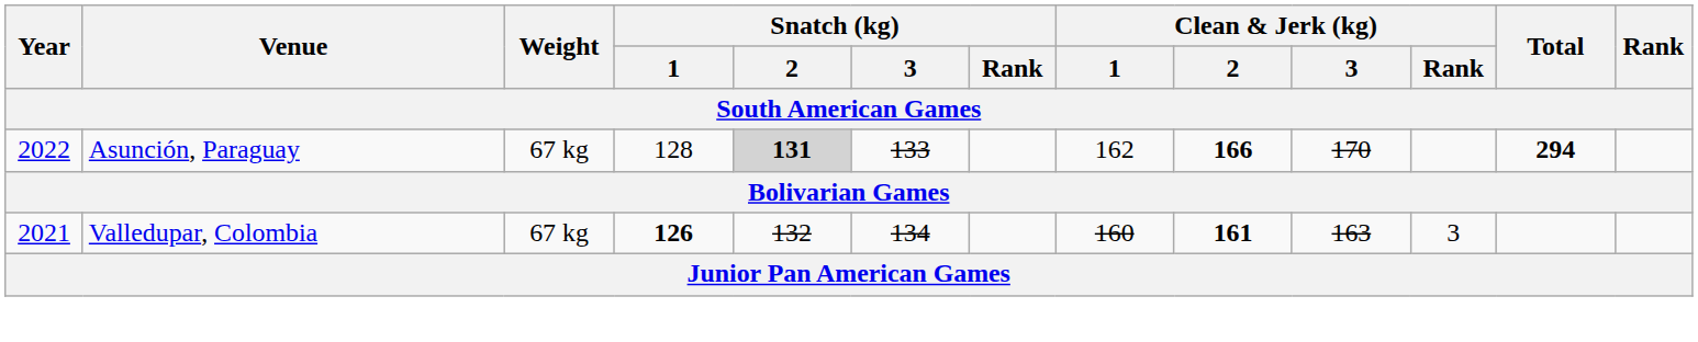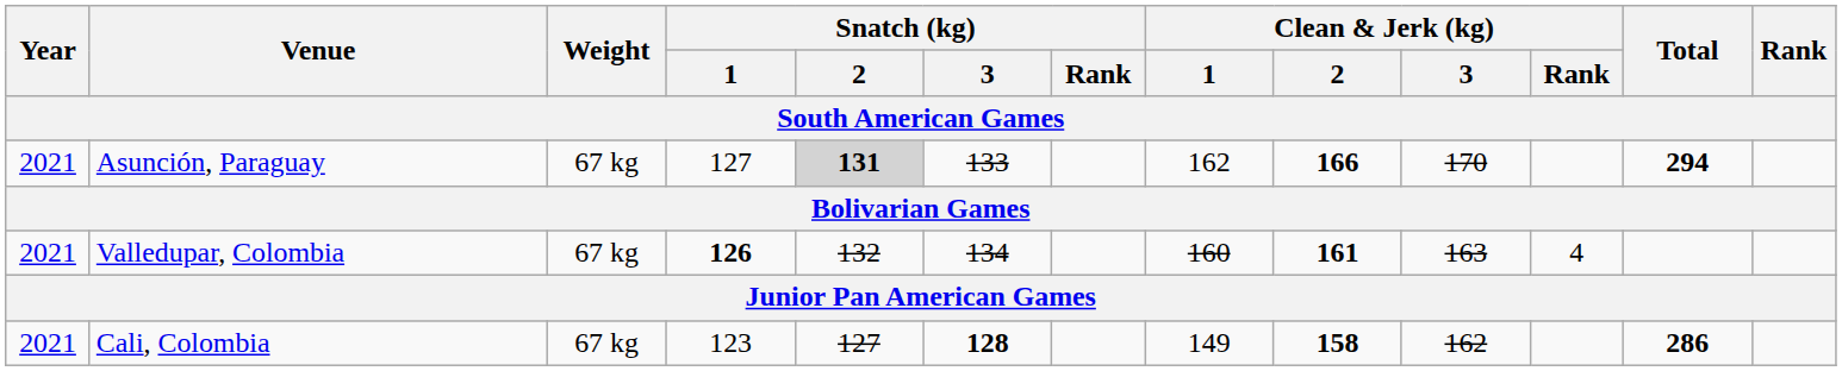 <table class = "wikitable" style="text-align:center;">
 <tr>
 <th rowspan=2 width=40>Year</th>
 <th rowspan=2 width=250>Venue</th>
 <th rowspan=2 width=60>Weight</th>
 <th colspan=4>Snatch (kg)</th>
 <th colspan=4>Clean & Jerk (kg)</th>
 <th rowspan=2 width=65>Total</th>
 <th rowspan=2 width=40>Rank</th>
 </tr>
 <tr>
 <th width=65>1</th>
 <th width=65>2</th>
 <th width=65>3</th>
 <th width=45>Rank</th>
 <th width=65>1</th>
 <th width=65>2</th>
 <th width=65>3</th>
 <th width=45>Rank</th>
 </tr>
 <tr>
 <th colspan=13><a href='#'>South American Games</a></th>
 </tr>
 <tr>
-<td><a href='#'>2022</a></td>
+<td><a href='#'>2021</a></td>
 <td align=left> <a href='#'>Asunción</a>, <a href='#'>Paraguay</a></td>
 <td>67 kg</td>
-<td>128</td>
+<td>127</td>
 <td style="background: lightgrey;"><strong>131</strong></td>
 <td><s>133</s></td>
 <td></td>
 <td>162</td>
 <td><strong>166</strong></td>
 <td><s>170</s></td>
 <td></td>
 <td><strong>294</strong></td>
 <td></td>
 </tr>
 <tr>
 <th colspan=13><a href='#'>Bolivarian Games</a></th>
 </tr>
 <tr>
 <td><a href='#'>2021</a></td>
 <td align=left> <a href='#'>Valledupar</a>, <a href='#'>Colombia</a></td>
 <td>67 kg</td>
 <td><strong>126</strong></td>
 <td><s>132</s></td>
 <td><s>134</s></td>
 <td></td>
 <td><s>160</s></td>
 <td><strong>161</strong></td>
 <td><s>163</s></td>
-<td>3</td>
+<td>4</td>
 <td></td>
 <td></td>
 </tr>
 <tr>
 <th colspan=13><a href='#'>Junior Pan American Games</a></th>
 </tr>
+<tr>
+<td><a href='#'>2021</a></td>
+<td align=left> <a href='#'>Cali</a>, <a href='#'>Colombia</a></td>
+<td>67 kg</td>
+<td>123</td>
+<td><s>127</s></td>
+<td><strong>128</strong></td>
+<td></td>
+<td>149</td>
+<td><strong>158</strong></td>
+<td><s>162</s></td>
+<td></td>
+<td><strong>286</strong></td>
+<td></td>
+</tr>
 </table>
